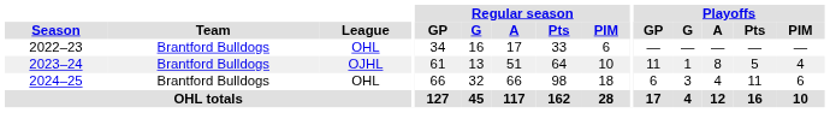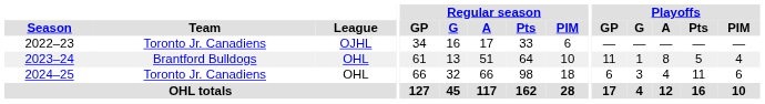 <table border="0" cellpadding="1" cellspacing="0" style="text-align:center; width:60em">
 <tr bgcolor="#e0e0e0">
 <th colspan="3" bgcolor="#ffffff"></th>
 <th rowspan="101" bgcolor="#ffffff"></th>
 <th colspan="5"><a href='#'>Regular season</a></th>
 <th rowspan="101" bgcolor="#ffffff"></th>
 <th colspan="5"><a href='#'>Playoffs</a></th>
 </tr>
 <tr bgcolor="#e0e0e0">
 <th><a href='#'>Season</a></th>
 <th>Team</th>
 <th>League</th>
 <th>GP</th>
 <th><a href='#'>G</a></th>
 <th><a href='#'>A</a></th>
 <th><a href='#'>Pts</a></th>
 <th><a href='#'>PIM</a></th>
 <th>GP</th>
 <th>G</th>
 <th>A</th>
 <th>Pts</th>
 <th>PIM</th>
 </tr>
 <tr>
 <td>2022–23</td>
-<td><a href='#'>Brantford Bulldogs</a></td>
-<td><a href='#'>OHL</a></td>
+<td><a href='#'>Toronto Jr. Canadiens</a></td>
+<td><a href='#'>OJHL</a></td>
 <td>34</td>
 <td>16</td>
 <td>17</td>
 <td>33</td>
 <td>6</td>
 <td>—</td>
 <td>—</td>
 <td>—</td>
 <td>—</td>
 <td>—</td>
 </tr>
 <tr bgcolor="#f0f0f0">
 <td><a href='#'>2023–24</a></td>
 <td><a href='#'>Brantford Bulldogs</a></td>
-<td><a href='#'>OJHL</a></td>
+<td><a href='#'>OHL</a></td>
 <td>61</td>
 <td>13</td>
 <td>51</td>
 <td>64</td>
 <td>10</td>
 <td>11</td>
 <td>1</td>
 <td>8</td>
 <td>5</td>
 <td>4</td>
 </tr>
 <tr>
 <td><a href='#'>2024–25</a></td>
-<td>Brantford Bulldogs</td>
+<td><a href='#'>Toronto Jr. Canadiens</a></td>
 <td>OHL</td>
 <td>66</td>
 <td>32</td>
 <td>66</td>
 <td>98</td>
 <td>18</td>
 <td>6</td>
 <td>3</td>
 <td>4</td>
 <td>11</td>
 <td>6</td>
 </tr>
 <tr bgcolor="#e0e0e0">
 <th colspan="3">OHL totals</th>
 <th>127</th>
 <th>45</th>
 <th>117</th>
 <th>162</th>
 <th>28</th>
 <th>17</th>
 <th>4</th>
 <th>12</th>
 <th>16</th>
 <th>10</th>
 </tr>
 </table>
